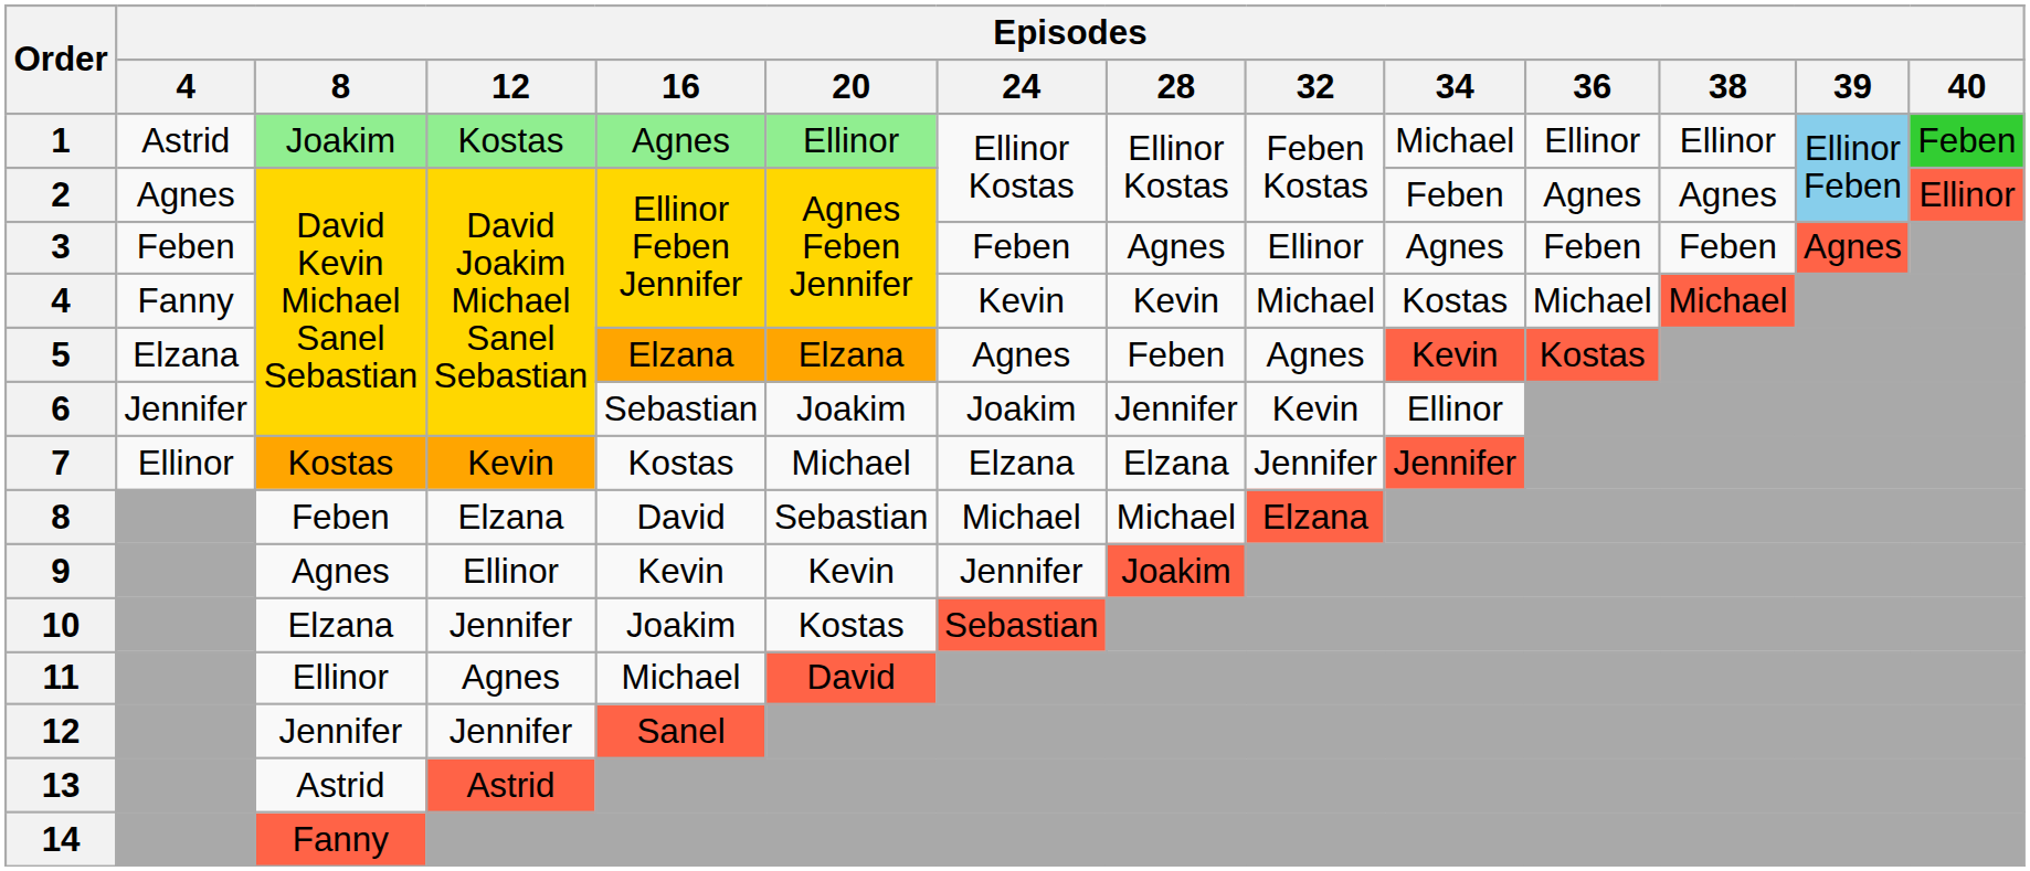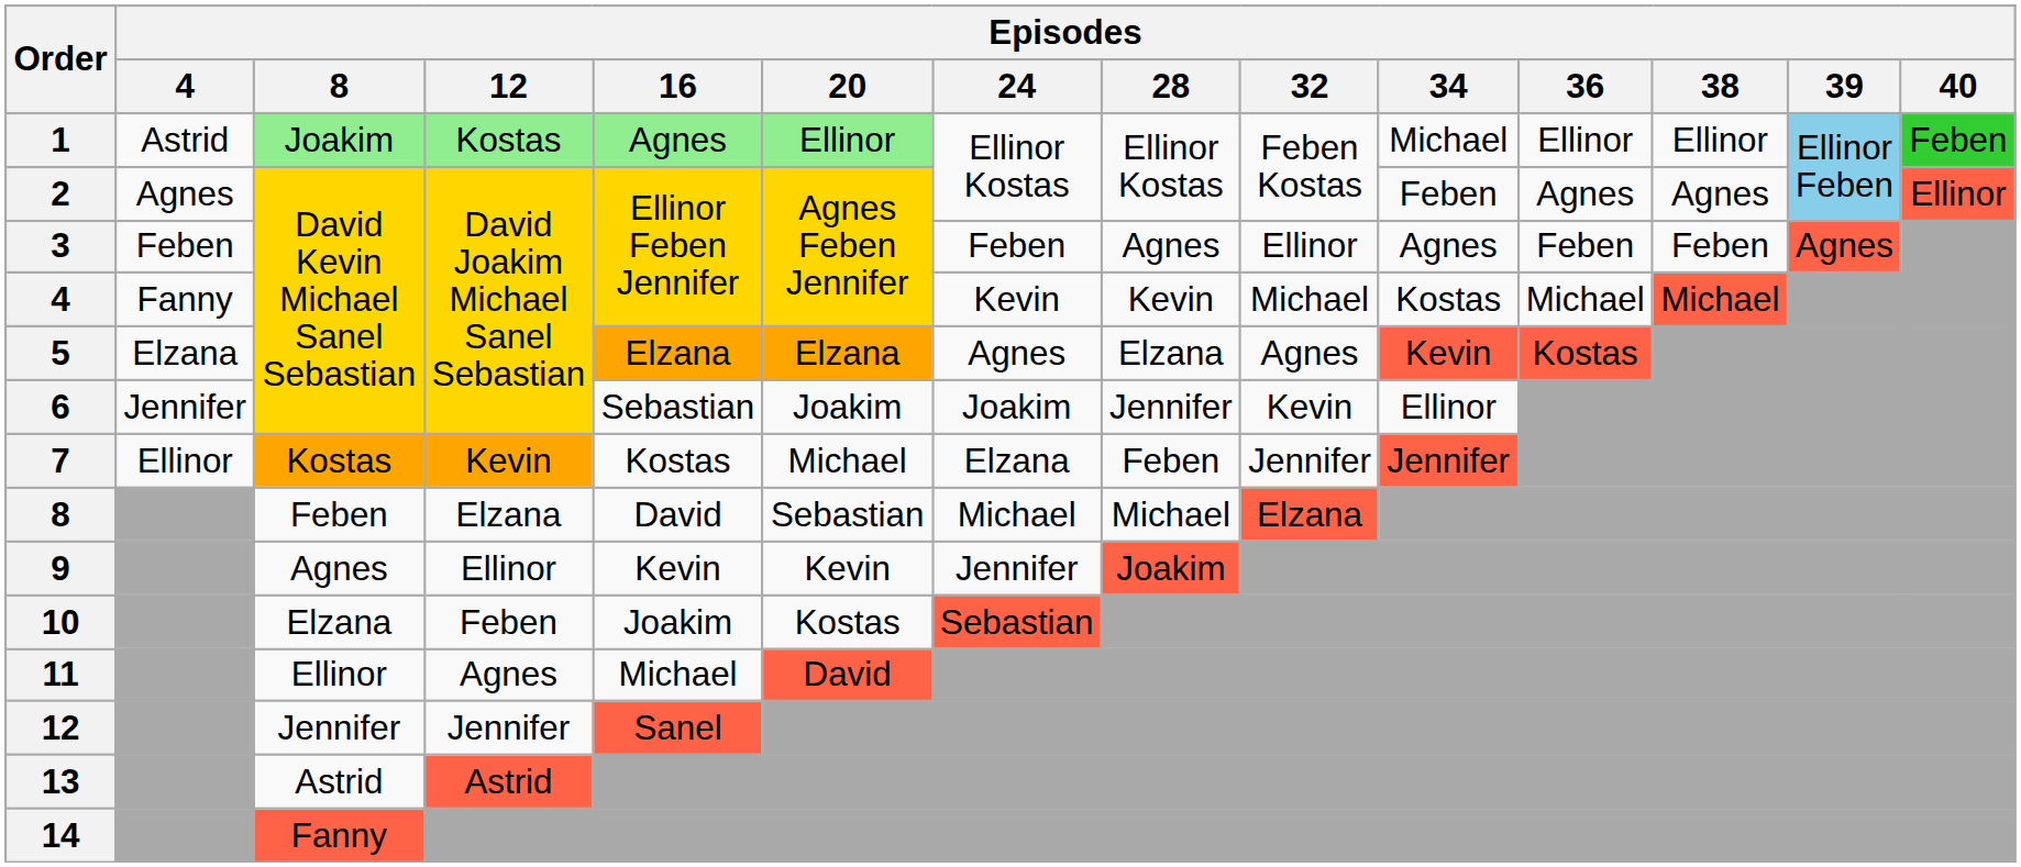 <table class="wikitable" style="text-align:center; font-size:92%">
 <tr>
 <th rowspan=2>Order</th>
 <th colspan=14>Episodes</th>
 </tr>
 <tr>
 <th>4</th>
 <th>8</th>
 <th>12</th>
 <th>16</th>
 <th>20</th>
 <th>24</th>
 <th>28</th>
 <th>32</th>
 <th>34</th>
 <th>36</th>
 <th>38</th>
 <th>39</th>
 <th>40</th>
 </tr>
 <tr>
 <th>1</th>
 <td>Astrid</td>
 <td style="background:lightgreen;">Joakim</td>
 <td style="background:lightgreen;">Kostas</td>
 <td style="background:lightgreen;">Agnes</td>
 <td style="background:lightgreen;">Ellinor</td>
 <td rowspan="2">Ellinor<br>Kostas</td>
 <td rowspan="2">Ellinor<br>Kostas</td>
 <td rowspan="2">Feben<br>Kostas</td>
 <td>Michael</td>
 <td>Ellinor</td>
 <td>Ellinor</td>
 <td rowspan="2"style="background:skyblue;">Ellinor<br>Feben</td>
 <td style="background:limegreen;">Feben</td>
 </tr>
 <tr>
 <th>2</th>
 <td>Agnes</td>
 <td rowspan="5" bgcolor="gold">David<br>Kevin<br>Michael<br>Sanel<br>Sebastian</td>
 <td rowspan="5" bgcolor="gold">David<br>Joakim<br>Michael<br>Sanel<br>Sebastian</td>
 <td rowspan="3" bgcolor="gold">Ellinor<br>Feben<br>Jennifer</td>
 <td rowspan="3" bgcolor="gold">Agnes<br>Feben<br>Jennifer</td>
 <td>Feben</td>
 <td>Agnes</td>
 <td>Agnes</td>
 <td style="background:tomato;">Ellinor</td>
 </tr>
 <tr>
 <th>3</th>
 <td>Feben</td>
 <td>Feben</td>
 <td>Agnes</td>
 <td>Ellinor</td>
 <td>Agnes</td>
 <td>Feben</td>
 <td>Feben</td>
 <td style="background:tomato;">Agnes</td>
 <td style="background:darkgrey;" colspan="11"></td>
 </tr>
 <tr>
 <th>4</th>
 <td>Fanny</td>
 <td>Kevin</td>
 <td>Kevin</td>
 <td>Michael</td>
 <td>Kostas</td>
 <td>Michael</td>
 <td style="background:tomato;">Michael</td>
 <td style="background:darkgrey;" colspan="11"></td>
 </tr>
 <tr>
 <th>5</th>
 <td>Elzana</td>
 <td bgcolor="orange">Elzana</td>
 <td bgcolor="orange">Elzana</td>
 <td>Agnes</td>
-<td>Feben</td>
+<td>Elzana</td>
 <td>Agnes</td>
 <td bgcolor="tomato">Kevin</td>
 <td bgcolor="tomato">Kostas</td>
 <td colspan="20" style="background:darkgray;"></td>
 </tr>
 <tr>
 <th>6</th>
 <td>Jennifer</td>
 <td>Sebastian</td>
 <td>Joakim</td>
 <td>Joakim</td>
 <td>Jennifer</td>
 <td>Kevin</td>
 <td>Ellinor</td>
 <td colspan="20" style="background:darkgray;"></td>
 </tr>
 <tr>
 <th>7</th>
 <td>Ellinor</td>
 <td bgcolor="orange">Kostas</td>
 <td bgcolor="orange">Kevin</td>
 <td>Kostas</td>
 <td>Michael</td>
 <td>Elzana</td>
-<td>Elzana</td>
+<td>Feben</td>
 <td>Jennifer</td>
 <td bgcolor="tomato">Jennifer</td>
 <td colspan="20" style="background:darkgray;"></td>
 </tr>
 <tr>
 <th>8</th>
 <td colspan="1" style="background:darkgray;"></td>
 <td>Feben</td>
 <td>Elzana</td>
 <td>David</td>
 <td>Sebastian</td>
 <td>Michael</td>
 <td>Michael</td>
 <td bgcolor="tomato">Elzana</td>
 <td colspan="20" style="background:darkgray;"></td>
 </tr>
 <tr>
 <th>9</th>
 <td colspan="1" style="background:darkgray;"></td>
 <td>Agnes</td>
 <td>Ellinor</td>
 <td>Kevin</td>
 <td>Kevin</td>
 <td>Jennifer</td>
 <td bgcolor="tomato">Joakim</td>
 <td colspan="20" style="background:darkgray;"></td>
 </tr>
 <tr>
 <th>10</th>
 <td colspan="1" style="background:darkgray;"></td>
 <td>Elzana</td>
-<td>Jennifer</td>
+<td>Feben</td>
 <td>Joakim</td>
 <td>Kostas</td>
 <td bgcolor="tomato">Sebastian</td>
 <td colspan="20" style="background:darkgray;"></td>
 </tr>
 <tr>
 <th>11</th>
 <td colspan="1" style="background:darkgray;"></td>
 <td>Ellinor</td>
 <td>Agnes</td>
 <td>Michael</td>
 <td bgcolor="tomato">David</td>
 <td colspan="20" style="background:darkgray;"></td>
 </tr>
 <tr>
 <th>12</th>
 <td colspan="1" style="background:darkgray;"></td>
 <td>Jennifer</td>
 <td>Jennifer</td>
 <td bgcolor="tomato">Sanel</td>
 <td colspan="20" style="background:darkgray;"></td>
 </tr>
 <tr>
 <th>13</th>
 <td colspan="1" style="background:darkgray;"></td>
 <td>Astrid</td>
 <td bgcolor="tomato">Astrid</td>
 <td colspan="20" style="background:darkgray;"></td>
 </tr>
 <tr>
 <th>14</th>
 <td colspan="1" style="background:darkgray;"></td>
 <td bgcolor="tomato">Fanny</td>
 <td colspan="20" style="background:darkgray;"></td>
 </tr>
 </table>
